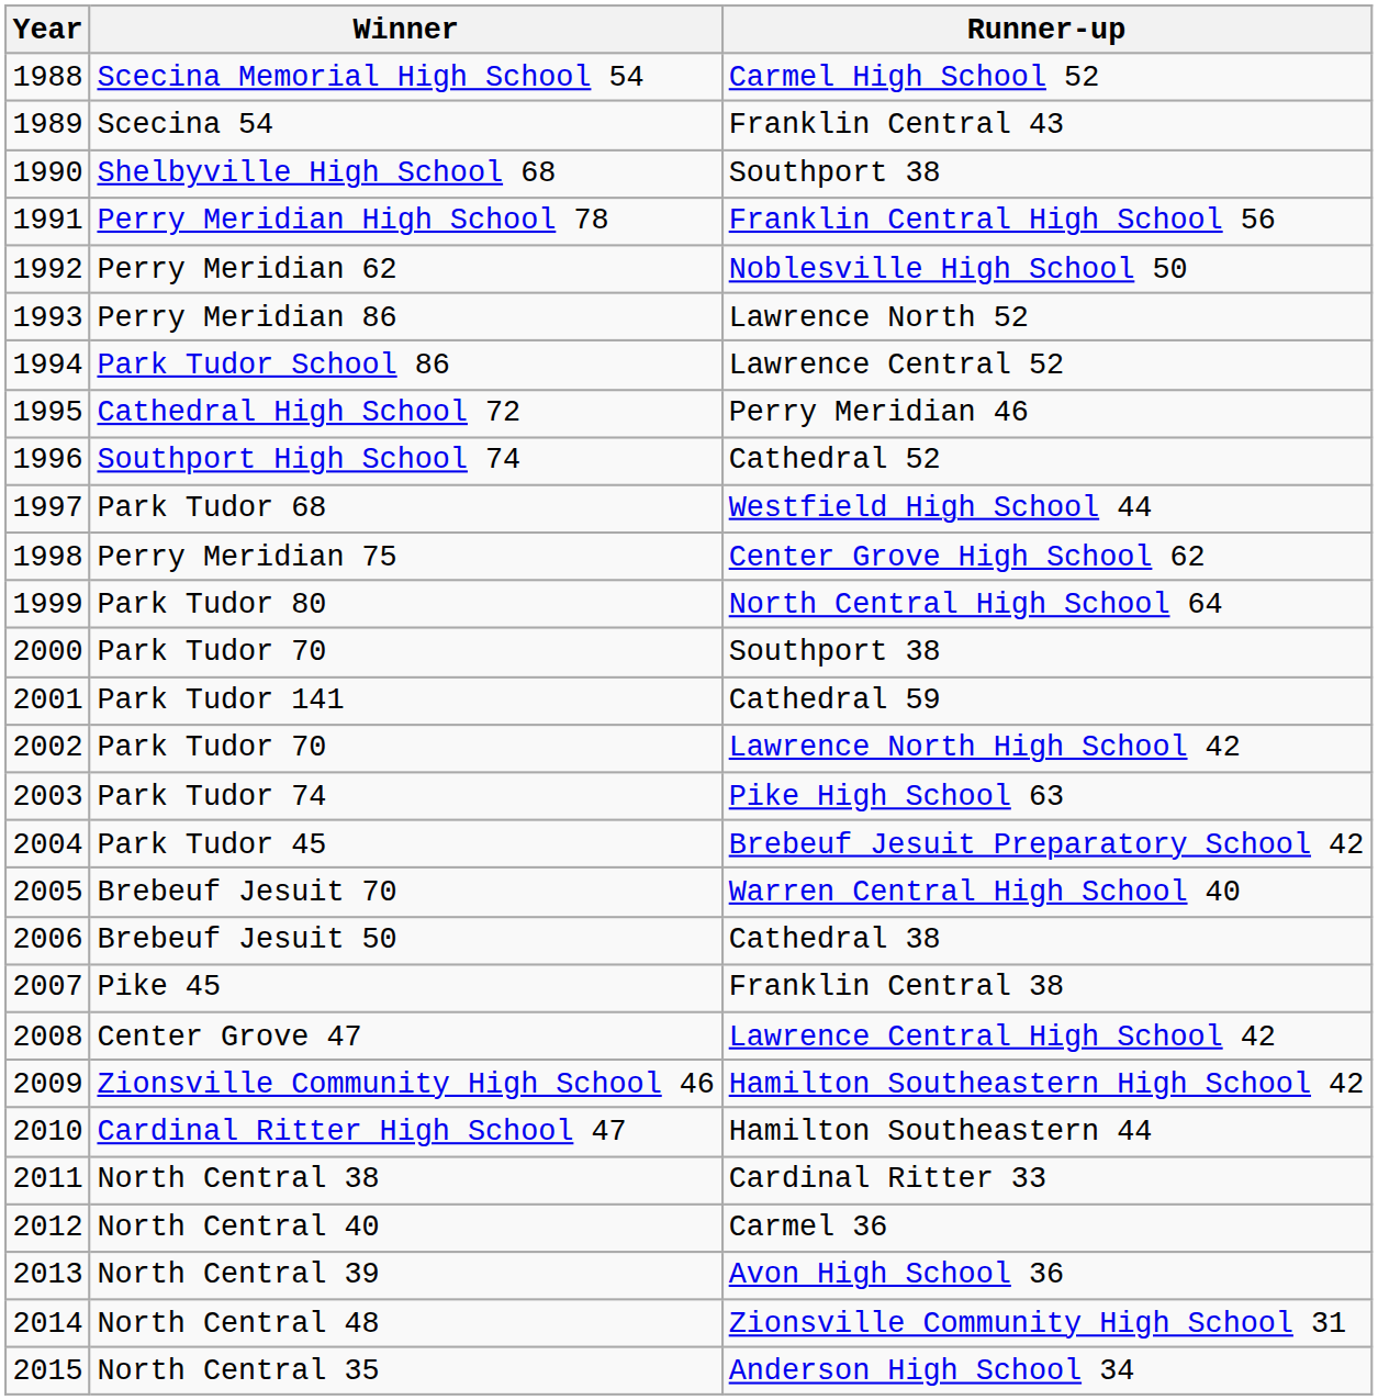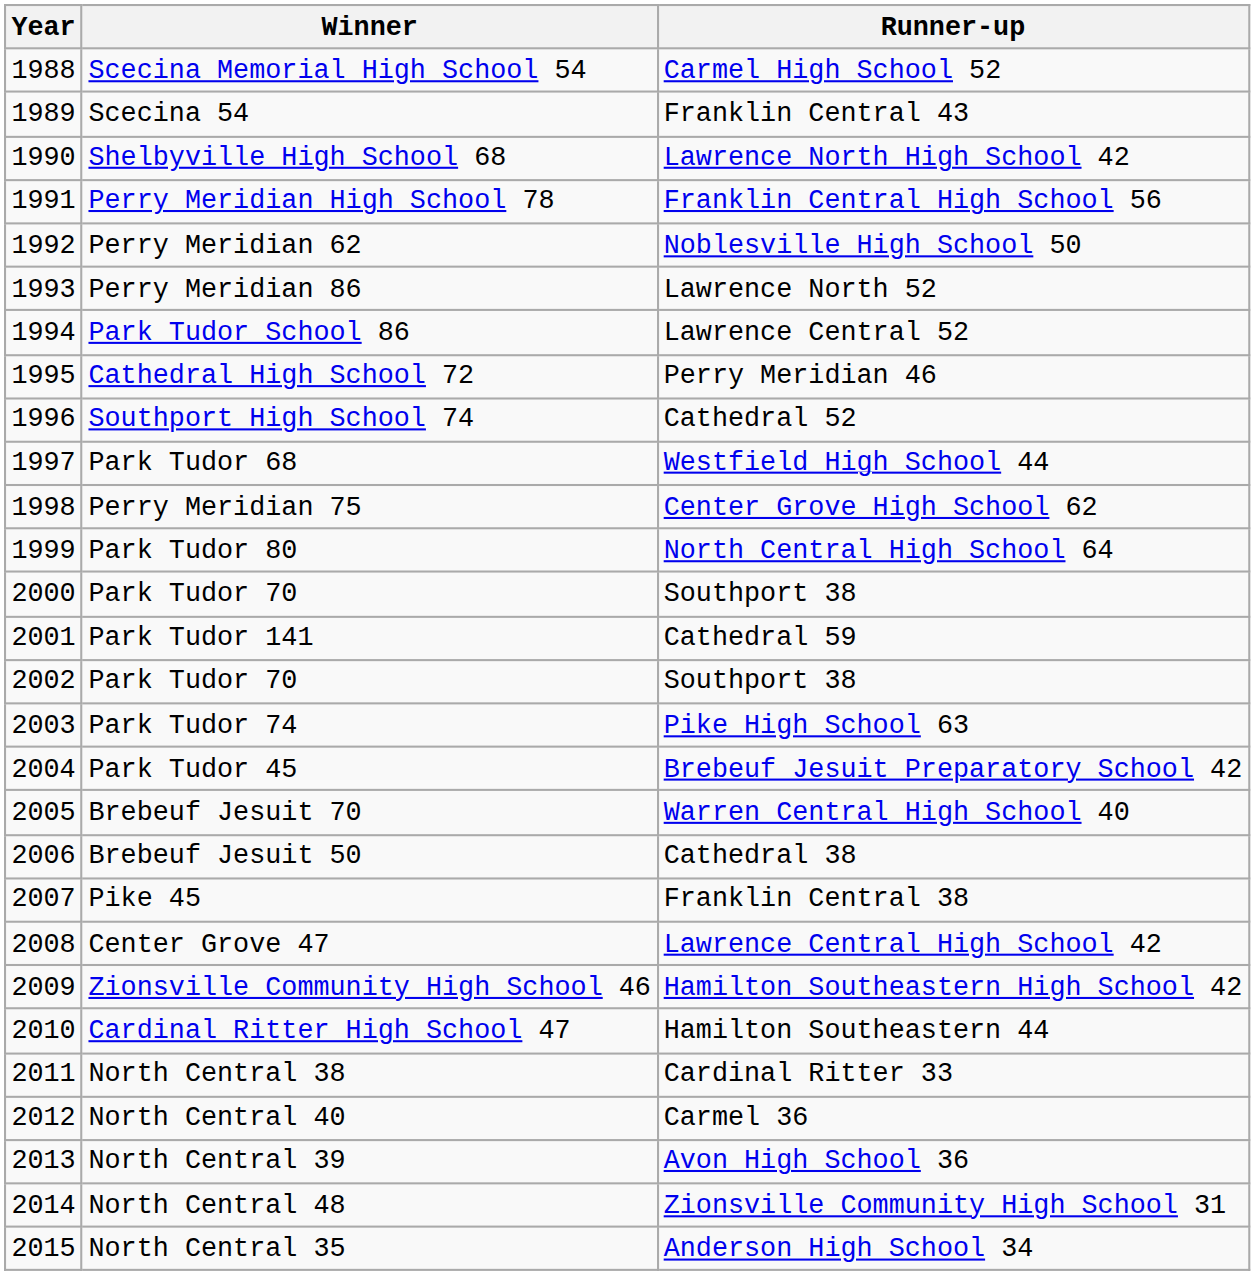 <table class="wikitable">
 <tr>
 <th>Year</th>
 <th>Winner</th>
 <th>Runner-up</th>
 </tr>
 <tr>
 <td>1988</td>
 <td><a href='#'>Scecina Memorial High School</a>  54</td>
 <td><a href='#'>Carmel High School</a>  52</td>
 </tr>
 <tr>
 <td>1989</td>
 <td>Scecina  54</td>
 <td>Franklin Central 43</td>
 </tr>
 <tr>
 <td>1990</td>
 <td><a href='#'>Shelbyville High School</a>  68</td>
-<td>Southport 38</td>
+<td><a href='#'>Lawrence North High School</a> 42</td>
 </tr>
 <tr>
 <td>1991</td>
 <td><a href='#'>Perry Meridian High School</a> 78</td>
 <td><a href='#'>Franklin Central High School</a> 56</td>
 </tr>
 <tr>
 <td>1992</td>
 <td>Perry Meridian 62</td>
 <td><a href='#'>Noblesville High School</a> 50</td>
 </tr>
 <tr>
 <td>1993</td>
 <td>Perry Meridian 86</td>
 <td>Lawrence North 52</td>
 </tr>
 <tr>
 <td>1994</td>
 <td><a href='#'>Park Tudor School</a> 86</td>
 <td>Lawrence Central 52</td>
 </tr>
 <tr>
 <td>1995</td>
 <td><a href='#'>Cathedral High School</a> 72</td>
 <td>Perry Meridian 46</td>
 </tr>
 <tr>
 <td>1996</td>
 <td><a href='#'>Southport High School</a> 74</td>
 <td>Cathedral 52</td>
 </tr>
 <tr>
 <td>1997</td>
 <td>Park Tudor 68</td>
 <td><a href='#'>Westfield High School</a> 44</td>
 </tr>
 <tr>
 <td>1998</td>
 <td>Perry Meridian 75</td>
 <td><a href='#'>Center Grove High School</a> 62</td>
 </tr>
 <tr>
 <td>1999</td>
 <td>Park Tudor 80</td>
 <td><a href='#'>North Central High School</a> 64</td>
 </tr>
 <tr>
 <td>2000</td>
 <td>Park Tudor 70</td>
 <td>Southport 38</td>
 </tr>
 <tr>
 <td>2001</td>
 <td>Park Tudor 141</td>
 <td>Cathedral 59</td>
 </tr>
 <tr>
 <td>2002</td>
 <td>Park Tudor 70</td>
-<td><a href='#'>Lawrence North High School</a> 42</td>
+<td>Southport 38</td>
 </tr>
 <tr>
 <td>2003</td>
 <td>Park Tudor 74</td>
 <td><a href='#'>Pike High School</a> 63</td>
 </tr>
 <tr>
 <td>2004</td>
 <td>Park Tudor 45</td>
 <td><a href='#'>Brebeuf Jesuit Preparatory School</a> 42</td>
 </tr>
 <tr>
 <td>2005</td>
 <td>Brebeuf Jesuit 70</td>
 <td><a href='#'>Warren Central High School</a> 40</td>
 </tr>
 <tr>
 <td>2006</td>
 <td>Brebeuf Jesuit 50</td>
 <td>Cathedral 38</td>
 </tr>
 <tr>
 <td>2007</td>
 <td>Pike 45</td>
 <td>Franklin Central 38</td>
 </tr>
 <tr>
 <td>2008</td>
 <td>Center Grove 47</td>
 <td><a href='#'>Lawrence Central High School</a> 42</td>
 </tr>
 <tr>
 <td>2009</td>
 <td><a href='#'>Zionsville Community High School</a> 46</td>
 <td><a href='#'>Hamilton Southeastern High School</a> 42</td>
 </tr>
 <tr>
 <td>2010</td>
 <td><a href='#'>Cardinal Ritter High School</a> 47</td>
 <td>Hamilton Southeastern 44</td>
 </tr>
 <tr>
 <td>2011</td>
 <td>North Central  38</td>
 <td>Cardinal Ritter 33</td>
 </tr>
 <tr>
 <td>2012</td>
 <td>North Central 40</td>
 <td>Carmel 36</td>
 </tr>
 <tr>
 <td>2013</td>
 <td>North Central 39</td>
 <td><a href='#'>Avon High School</a> 36</td>
 </tr>
 <tr>
 <td>2014</td>
 <td>North Central  48</td>
 <td><a href='#'>Zionsville Community High School</a> 31</td>
 </tr>
 <tr>
 <td>2015</td>
 <td>North Central  35</td>
 <td><a href='#'>Anderson High School</a> 34</td>
 </tr>
 </table>
